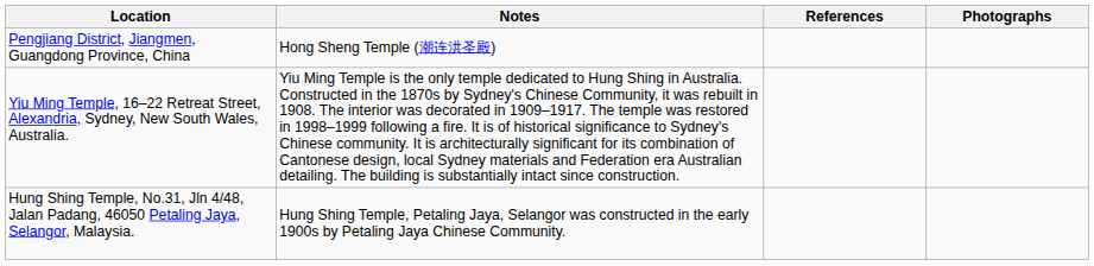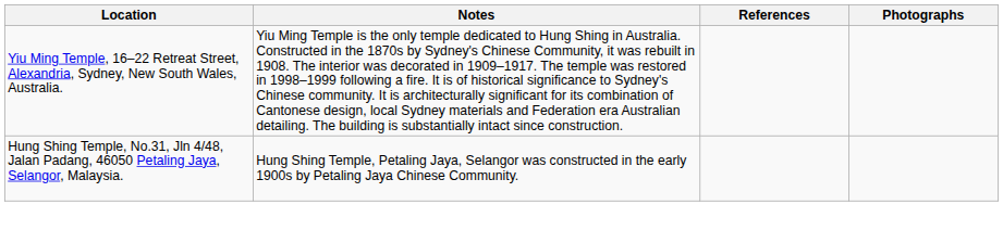 <table class="wikitable sortable" style="width:95%">
 <tr>
 <th width="25%">Location</th>
 <th width="45%">Notes</th>
 <th width="15%">References</th>
 <th width="15%">Photographs</th>
-</tr>
-<tr>
-<td><a href='#'>Pengjiang District</a>, <a href='#'>Jiangmen</a>, Guangdong Province, China</td>
-<td>Hong Sheng Temple (<a href='#'>潮连洪圣殿</a>)</td>
-<td></td>
-<td></td>
 </tr>
 <tr>
 <td><a href='#'>Yiu Ming Temple</a>, 16–22 Retreat Street, <a href='#'>Alexandria</a>, Sydney, New South Wales, Australia.<br><br></td>
 <td>Yiu Ming Temple is the only temple dedicated to Hung Shing in Australia. Constructed in the 1870s by Sydney's Chinese Community, it was rebuilt in 1908. The interior was decorated in 1909–1917. The temple was restored in 1998–1999 following a fire. It is of historical significance to Sydney's Chinese community. It is architecturally significant for its combination of Cantonese design, local Sydney materials and Federation era Australian detailing. The building is substantially intact since construction.</td>
 <td></td>
 <td></td>
 </tr>
 <tr>
 <td>Hung Shing Temple, No.31, Jln 4/48, Jalan Padang, 46050 <a href='#'>Petaling Jaya</a>, <a href='#'>Selangor</a>, Malaysia.<br><br></td>
 <td>Hung Shing Temple, Petaling Jaya, Selangor was constructed in the early 1900s by Petaling Jaya Chinese Community.</td>
 <td></td>
 <td></td>
 </tr>
 </table>
